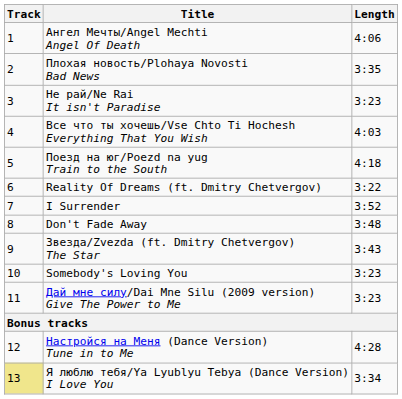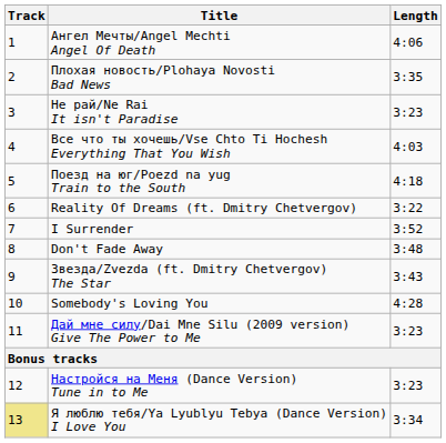 <table class="wikitable">
 <tr>
 <th>Track</th>
 <th>Title</th>
 <th>Length</th>
 </tr>
 <tr>
 <td>1</td>
 <td>Ангел Мечты/Angel Mechti <br> <em>Angel Of Death</em></td>
 <td>4:06</td>
 </tr>
 <tr>
 <td>2</td>
 <td>Плохая новость/Plohaya Novosti <br> <em>Bad News</em></td>
 <td>3:35</td>
 </tr>
 <tr>
 <td>3</td>
 <td>Не рай/Ne Rai <br> <em>It isn't Paradise</em></td>
 <td>3:23</td>
 </tr>
 <tr>
 <td>4</td>
 <td>Все что ты хочешь/Vse Chto Ti Hochesh <br> <em>Everything That You Wish</em></td>
 <td>4:03</td>
 </tr>
 <tr>
 <td>5</td>
 <td>Поезд на юг/Poezd na yug <br> <em>Train to the South</em></td>
 <td>4:18</td>
 </tr>
 <tr>
 <td>6</td>
 <td>Reality Of Dreams (ft. Dmitry Chetvergov)</td>
 <td>3:22</td>
 </tr>
 <tr>
 <td>7</td>
 <td>I Surrender</td>
 <td>3:52</td>
 </tr>
 <tr>
 <td>8</td>
 <td>Don't Fade Away</td>
 <td>3:48</td>
 </tr>
 <tr>
 <td>9</td>
 <td>Звезда/Zvezda (ft. Dmitry Chetvergov) <br> <em>The Star</em></td>
 <td>3:43</td>
 </tr>
 <tr>
 <td>10</td>
 <td>Somebody's Loving You</td>
-<td>3:23</td>
+<td>4:28</td>
 </tr>
 <tr>
 <td>11</td>
 <td><a href='#'>Дай мне силу</a>/Dai Mne Silu (2009 version) <br> <em>Give The Power to Me</em></td>
 <td>3:23</td>
 </tr>
 <tr>
 <th style="text-align: left;" colspan="3">Bonus tracks</th>
 </tr>
 <tr>
 <td>12</td>
 <td><a href='#'>Настройся на Меня</a> (Dance Version) <br> <em>Tune in to Me</em></td>
-<td>4:28</td>
+<td>3:23</td>
 </tr>
 <tr>
 <td style="background: khaki;">13</td>
 <td>Я люблю тебя/Ya Lyublyu Tebya (Dance Version) <br> <em>I Love You</em></td>
 <td>3:34</td>
 </tr>
 </table>
